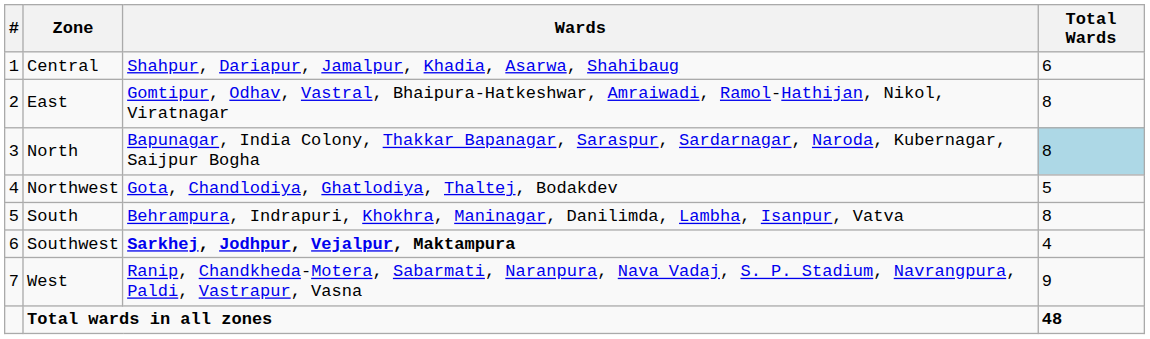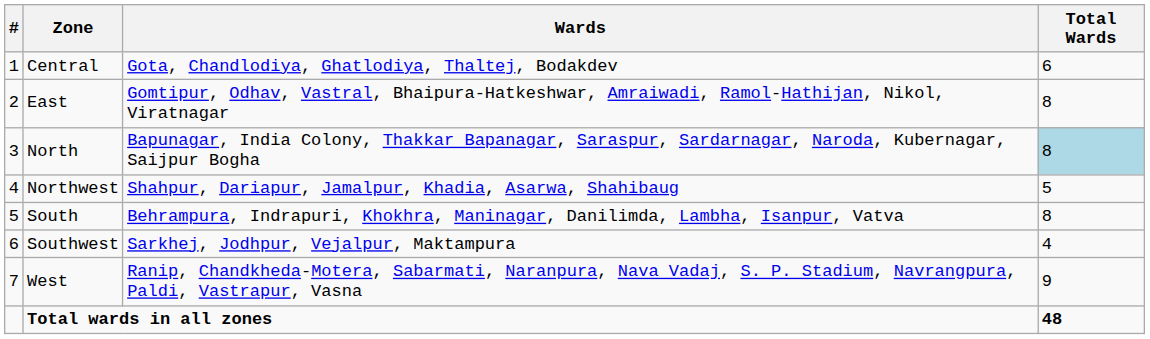 <table class="wikitable">
 <tr>
 <th>#</th>
 <th>Zone</th>
 <th>Wards</th>
 <th>Total Wards</th>
 </tr>
 <tr>
 <td>1</td>
 <td>Central</td>
-<td><a href='#'>Shahpur</a>, <a href='#'>Dariapur</a>, <a href='#'>Jamalpur</a>, <a href='#'>Khadia</a>, <a href='#'>Asarwa</a>, <a href='#'>Shahibaug</a></td>
+<td><a href='#'>Gota</a>, <a href='#'>Chandlodiya</a>, <a href='#'>Ghatlodiya</a>, <a href='#'>Thaltej</a>, Bodakdev</td>
 <td>6</td>
 </tr>
 <tr>
 <td>2</td>
 <td>East</td>
 <td><a href='#'>Gomtipur</a>, <a href='#'>Odhav</a>, <a href='#'>Vastral</a>, Bhaipura-Hatkeshwar, <a href='#'>Amraiwadi</a>, <a href='#'>Ramol</a>-<a href='#'>Hathijan</a>, Nikol, Viratnagar</td>
 <td>8</td>
 </tr>
 <tr>
 <td>3</td>
 <td>North</td>
 <td><a href='#'>Bapunagar</a>, India Colony, <a href='#'>Thakkar Bapanagar</a>, <a href='#'>Saraspur</a>, <a href='#'>Sardarnagar</a>, <a href='#'>Naroda</a>, Kubernagar, Saijpur Bogha</td>
 <td style="background: lightblue;">8</td>
 </tr>
 <tr>
 <td>4</td>
 <td>Northwest</td>
-<td><a href='#'>Gota</a>, <a href='#'>Chandlodiya</a>, <a href='#'>Ghatlodiya</a>, <a href='#'>Thaltej</a>, Bodakdev</td>
+<td><a href='#'>Shahpur</a>, <a href='#'>Dariapur</a>, <a href='#'>Jamalpur</a>, <a href='#'>Khadia</a>, <a href='#'>Asarwa</a>, <a href='#'>Shahibaug</a></td>
 <td>5</td>
 </tr>
 <tr>
 <td>5</td>
 <td>South</td>
 <td><a href='#'>Behrampura</a>, Indrapuri, <a href='#'>Khokhra</a>, <a href='#'>Maninagar</a>, Danilimda, <a href='#'>Lambha</a>, <a href='#'>Isanpur</a>, Vatva</td>
 <td>8</td>
 </tr>
 <tr>
 <td>6</td>
 <td>Southwest</td>
-<td><strong><a href='#'>Sarkhej</a>, <a href='#'>Jodhpur</a>, <a href='#'>Vejalpur</a>, Maktampura</strong></td>
+<td><a href='#'>Sarkhej</a>, <a href='#'>Jodhpur</a>, <a href='#'>Vejalpur</a>, Maktampura</td>
 <td>4</td>
 </tr>
 <tr>
 <td>7</td>
 <td>West</td>
 <td><a href='#'>Ranip</a>, <a href='#'>Chandkheda</a>-<a href='#'>Motera</a>, <a href='#'>Sabarmati</a>, <a href='#'>Naranpura</a>, <a href='#'>Nava Vadaj</a>, <a href='#'>S. P. Stadium</a>, <a href='#'>Navrangpura</a>, <a href='#'>Paldi</a>, <a href='#'>Vastrapur</a>, Vasna</td>
 <td>9</td>
 </tr>
 <tr>
 <td></td>
 <td colspan="2"><strong>Total wards in all zones</strong></td>
 <td><strong>48</strong></td>
 </tr>
 </table>
